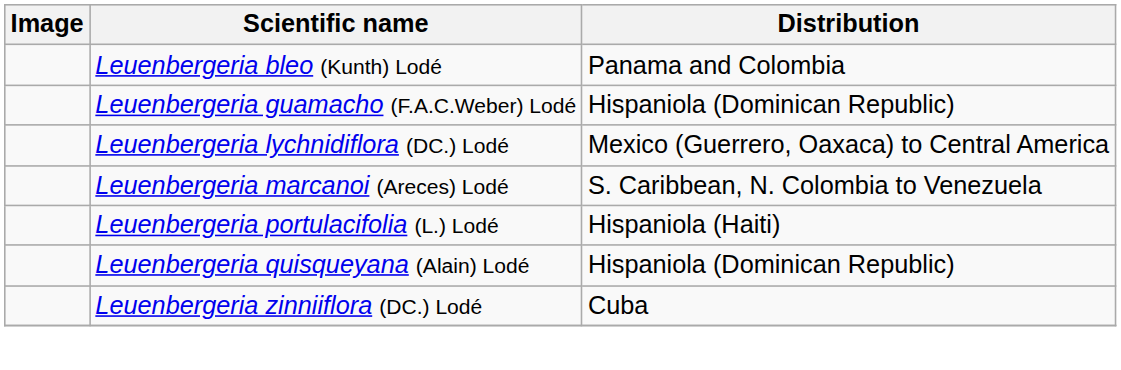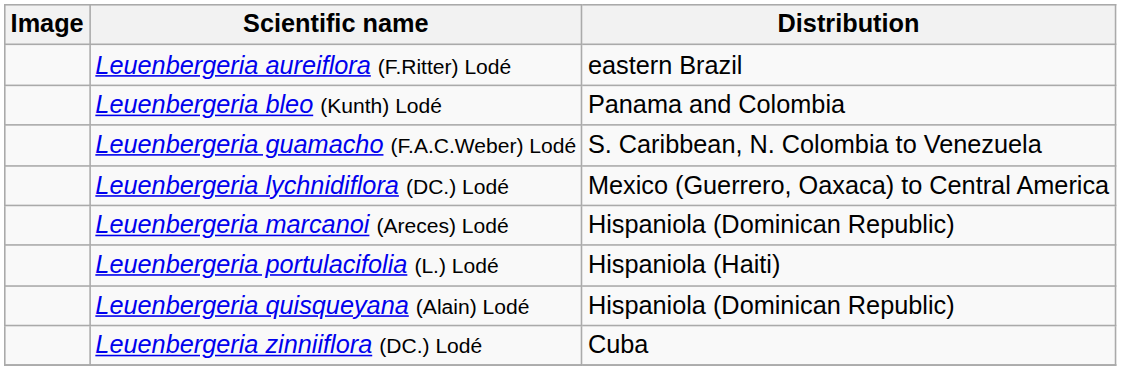 <table class="wikitable ">
 <tr>
 <th>Image</th>
 <th>Scientific name</th>
 <th>Distribution</th>
+</tr>
+<tr>
+<td></td>
+<td><em><a href='#'>Leuenbergeria aureiflora</a></em> <small>(F.Ritter) Lodé</small></td>
+<td>eastern Brazil</td>
 </tr>
 <tr>
 <td></td>
 <td><em><a href='#'>Leuenbergeria bleo</a></em> <small>(Kunth) Lodé</small></td>
 <td>Panama and Colombia</td>
 </tr>
 <tr>
 <td></td>
 <td><em><a href='#'>Leuenbergeria guamacho</a></em> <small>(F.A.C.Weber) Lodé</small></td>
-<td>Hispaniola (Dominican Republic)</td>
+<td>S. Caribbean, N. Colombia to Venezuela</td>
 </tr>
 <tr>
 <td></td>
 <td><em><a href='#'>Leuenbergeria lychnidiflora</a></em> <small>(DC.) Lodé</small></td>
 <td>Mexico (Guerrero, Oaxaca) to Central America</td>
 </tr>
 <tr>
 <td></td>
 <td><em><a href='#'>Leuenbergeria marcanoi</a></em> <small>(Areces) Lodé</small></td>
-<td>S. Caribbean, N. Colombia to Venezuela</td>
+<td>Hispaniola (Dominican Republic)</td>
 </tr>
 <tr>
 <td></td>
 <td><em><a href='#'>Leuenbergeria portulacifolia</a></em> <small>(L.) Lodé</small></td>
 <td>Hispaniola (Haiti)</td>
 </tr>
 <tr>
 <td></td>
 <td><em><a href='#'>Leuenbergeria quisqueyana</a></em> <small>(Alain) Lodé</small></td>
 <td>Hispaniola (Dominican Republic)</td>
 </tr>
 <tr>
 <td></td>
 <td><em><a href='#'>Leuenbergeria zinniiflora</a></em> <small>(DC.) Lodé</small></td>
 <td>Cuba</td>
 </tr>
 <tr>
 </tr>
 </table>
